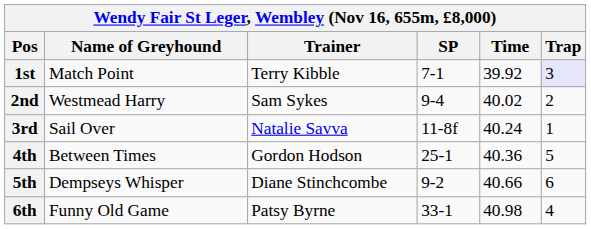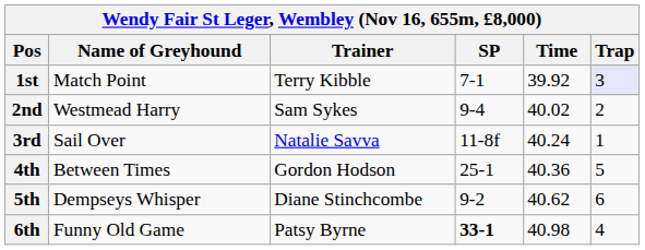 <table class="wikitable">
 <tr>
 <th colspan="6"><a href='#'>Wendy Fair St Leger</a>, <a href='#'>Wembley</a> (Nov 16, 655m, £8,000)</th>
 </tr>
 <tr>
 <th width=30>Pos</th>
 <th width=180>Name of Greyhound</th>
 <th width=150>Trainer</th>
 <th width=50>SP</th>
 <th width=50>Time</th>
 <th width=30>Trap</th>
 </tr>
 <tr>
 <th>1st</th>
 <td>Match Point</td>
 <td>Terry Kibble</td>
 <td>7-1</td>
 <td>39.92</td>
 <td style="background: lavender;">3</td>
 </tr>
 <tr>
 <th>2nd</th>
 <td>Westmead Harry</td>
 <td>Sam Sykes</td>
 <td>9-4</td>
 <td>40.02</td>
 <td>2</td>
 </tr>
 <tr>
 <th>3rd</th>
 <td>Sail Over</td>
 <td><a href='#'>Natalie Savva</a></td>
 <td>11-8f</td>
 <td>40.24</td>
 <td>1</td>
 </tr>
 <tr>
 <th>4th</th>
 <td>Between Times</td>
 <td>Gordon Hodson</td>
 <td>25-1</td>
 <td>40.36</td>
 <td>5</td>
 </tr>
 <tr>
 <th>5th</th>
 <td>Dempseys Whisper</td>
 <td>Diane Stinchcombe</td>
 <td>9-2</td>
-<td>40.66</td>
+<td>40.62</td>
 <td>6</td>
 </tr>
 <tr>
 <th>6th</th>
 <td>Funny Old Game</td>
 <td>Patsy Byrne</td>
-<td>33-1</td>
+<td><strong>33-1</strong></td>
 <td>40.98</td>
 <td>4</td>
 </tr>
 </table>
